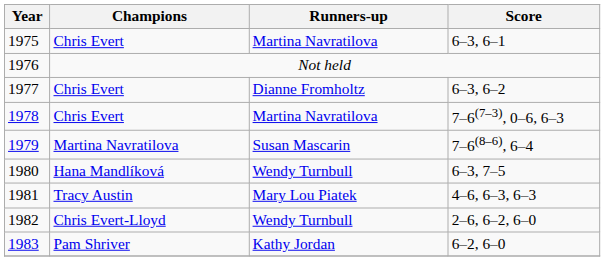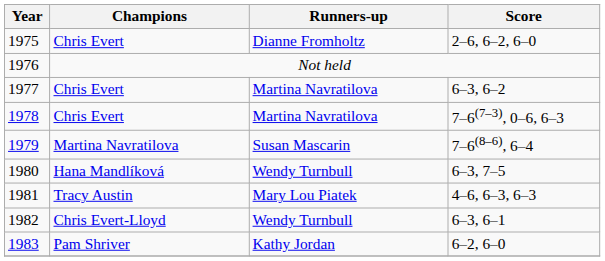 <table class="wikitable">
 <tr>
 <th style="width:40px">Year</th>
 <th style="width:200px">Champions</th>
 <th style="width:200px">Runners-up</th>
 <th style="width:150px" class="unsortable">Score</th>
 </tr>
 <tr>
 <td>1975</td>
 <td> <a href='#'>Chris Evert</a></td>
-<td> <a href='#'>Martina Navratilova</a></td>
-<td>6–3, 6–1</td>
+<td> <a href='#'>Dianne Fromholtz</a></td>
+<td>2–6, 6–2, 6–0</td>
 </tr>
 <tr>
 <td>1976</td>
 <td colspan=3 align=center><em>Not held</em></td>
 </tr>
 <tr>
 <td>1977</td>
 <td> <a href='#'>Chris Evert</a></td>
-<td> <a href='#'>Dianne Fromholtz</a></td>
+<td> <a href='#'>Martina Navratilova</a></td>
 <td>6–3, 6–2</td>
 </tr>
 <tr>
 <td><a href='#'>1978</a></td>
 <td> <a href='#'>Chris Evert</a></td>
 <td> <a href='#'>Martina Navratilova</a></td>
 <td>7–6<sup>(7–3)</sup>, 0–6, 6–3</td>
 </tr>
 <tr>
 <td><a href='#'>1979</a></td>
 <td> <a href='#'>Martina Navratilova</a></td>
 <td> <a href='#'>Susan Mascarin</a></td>
 <td>7–6<sup>(8–6)</sup>, 6–4</td>
 </tr>
 <tr>
 <td>1980</td>
 <td> <a href='#'>Hana Mandlíková</a></td>
 <td> <a href='#'>Wendy Turnbull</a></td>
 <td>6–3, 7–5</td>
 </tr>
 <tr>
 <td>1981</td>
 <td> <a href='#'>Tracy Austin</a></td>
 <td> <a href='#'>Mary Lou Piatek</a></td>
 <td>4–6, 6–3, 6–3</td>
 </tr>
 <tr>
 <td>1982</td>
 <td> <a href='#'>Chris Evert-Lloyd</a></td>
 <td> <a href='#'>Wendy Turnbull</a></td>
-<td>2–6, 6–2, 6–0</td>
+<td>6–3, 6–1</td>
 </tr>
 <tr>
 <td><a href='#'>1983</a></td>
 <td> <a href='#'>Pam Shriver</a></td>
 <td> <a href='#'>Kathy Jordan</a></td>
 <td>6–2, 6–0</td>
 </tr>
 <tr>
 </tr>
 </table>
